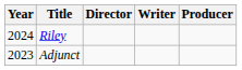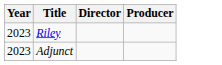 <table class="wikitable">
 <tr>
 <th>Year</th>
 <th>Title</th>
 <th>Director</th>
-<th>Writer</th>
 <th>Producer</th>
 </tr>
 <tr>
-<td>2024</td>
+<td>2023</td>
 <td><a href='#'><em>Riley</em></a></td>
-<td></td>
 <td></td>
 <td></td>
 </tr>
 <tr>
 <td>2023</td>
 <td><em>Adjunct</em></td>
 <td></td>
 <td></td>
-<td></td>
 </tr>
 </table>
